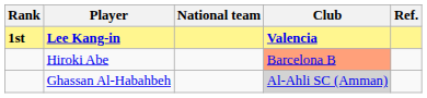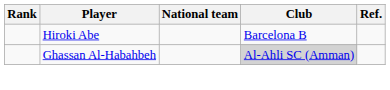 <table class="wikitable">
 <tr>
 <th>Rank</th>
 <th>Player</th>
 <th>National team</th>
 <th>Club</th>
 <th>Ref.</th>
 </tr>
-<tr bgcolor="#FFF68F">
-<td><strong>1st</strong></td>
-<td><strong><a href='#'>Lee Kang-in</a></strong></td>
-<td><strong></strong></td>
-<td> <strong><a href='#'>Valencia</a></strong></td>
-<td></td>
-</tr>
 <tr>
 <td></td>
 <td><a href='#'>Hiroki Abe</a></td>
 <td></td>
-<td style="background: lightsalmon;"> <a href='#'>Barcelona B</a></td>
+<td> <a href='#'>Barcelona B</a></td>
 <td></td>
 </tr>
 <tr>
 <td></td>
 <td><a href='#'>Ghassan Al-Habahbeh</a></td>
 <td></td>
 <td style="background: lightgrey;"> <a href='#'>Al-Ahli SC (Amman)</a></td>
 <td></td>
 </tr>
 </table>
